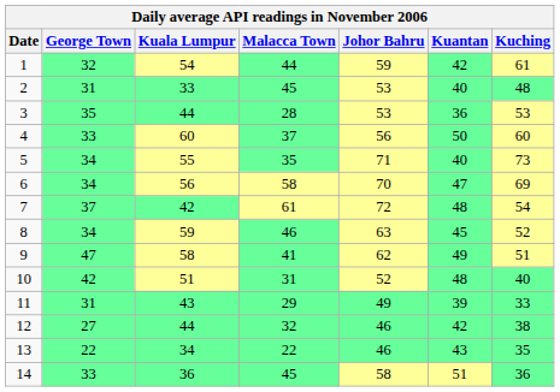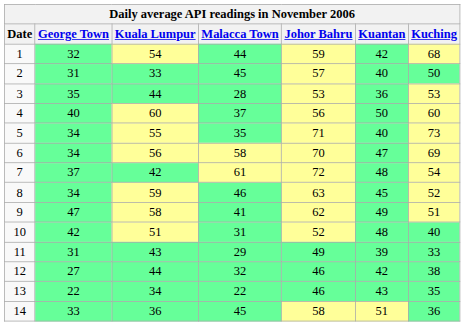 <table class="wikitable">
 <tr>
 <th colspan=7>Daily average API readings in November 2006</th>
 </tr>
 <tr>
 <th>Date</th>
 <th align=center><a href='#'>George Town</a></th>
 <th align=center><a href='#'>Kuala Lumpur</a></th>
 <th align=center><a href='#'>Malacca Town</a></th>
 <th align=center><a href='#'>Johor Bahru</a></th>
 <th align=center><a href='#'>Kuantan</a></th>
 <th align=center><a href='#'>Kuching</a></th>
 </tr>
 <tr>
 <td align=center>1</td>
 <td style="text-align:center; background:#6f9;">32</td>
 <td style="text-align:center; background:#ff9;">54</td>
 <td style="text-align:center; background:#6f9;">44</td>
 <td style="text-align:center; background:#ff9;">59</td>
 <td style="text-align:center; background:#6f9;">42</td>
-<td style="text-align:center; background:#ff9;">61</td>
+<td style="text-align:center; background:#ff9;">68</td>
 </tr>
 <tr>
 <td align=center>2</td>
 <td style="text-align:center; background:#6f9;">31</td>
 <td style="text-align:center; background:#6f9;">33</td>
 <td style="text-align:center; background:#6f9;">45</td>
-<td style="text-align:center; background:#ff9;">53</td>
+<td style="text-align:center; background:#ff9;">57</td>
 <td style="text-align:center; background:#6f9;">40</td>
-<td style="text-align:center; background:#6f9;">48</td>
+<td style="text-align:center; background:#6f9;">50</td>
 </tr>
 <tr>
 <td align=center>3</td>
 <td style="text-align:center; background:#6f9;">35</td>
 <td style="text-align:center; background:#6f9;">44</td>
 <td style="text-align:center; background:#6f9;">28</td>
 <td style="text-align:center; background:#ff9;">53</td>
 <td style="text-align:center; background:#6f9;">36</td>
 <td style="text-align:center; background:#ff9;">53</td>
 </tr>
 <tr>
 <td align=center>4</td>
-<td style="text-align:center; background:#6f9;">33</td>
+<td style="text-align:center; background:#6f9;">40</td>
 <td style="text-align:center; background:#ff9;">60</td>
 <td style="text-align:center; background:#6f9;">37</td>
 <td style="text-align:center; background:#ff9;">56</td>
 <td style="text-align:center; background:#6f9;">50</td>
 <td style="text-align:center; background:#ff9;">60</td>
 </tr>
 <tr>
 <td align=center>5</td>
 <td style="text-align:center; background:#6f9;">34</td>
 <td style="text-align:center; background:#ff9;">55</td>
 <td style="text-align:center; background:#6f9;">35</td>
 <td style="text-align:center; background:#ff9;">71</td>
 <td style="text-align:center; background:#6f9;">40</td>
 <td style="text-align:center; background:#ff9;">73</td>
 </tr>
 <tr>
 <td align=center>6</td>
 <td style="text-align:center; background:#6f9;">34</td>
 <td style="text-align:center; background:#ff9;">56</td>
 <td style="text-align:center; background:#ff9;">58</td>
 <td style="text-align:center; background:#ff9;">70</td>
 <td style="text-align:center; background:#6f9;">47</td>
 <td style="text-align:center; background:#ff9;">69</td>
 </tr>
 <tr>
 <td align=center>7</td>
 <td style="text-align:center; background:#6f9;">37</td>
 <td style="text-align:center; background:#6f9;">42</td>
 <td style="text-align:center; background:#ff9;">61</td>
 <td style="text-align:center; background:#ff9;">72</td>
 <td style="text-align:center; background:#6f9;">48</td>
 <td style="text-align:center; background:#ff9;">54</td>
 </tr>
 <tr>
 <td align=center>8</td>
 <td style="text-align:center; background:#6f9;">34</td>
 <td style="text-align:center; background:#ff9;">59</td>
 <td style="text-align:center; background:#6f9;">46</td>
 <td style="text-align:center; background:#ff9;">63</td>
 <td style="text-align:center; background:#6f9;">45</td>
 <td style="text-align:center; background:#ff9;">52</td>
 </tr>
 <tr>
 <td align=center>9</td>
 <td style="text-align:center; background:#6f9;">47</td>
 <td style="text-align:center; background:#ff9;">58</td>
 <td style="text-align:center; background:#6f9;">41</td>
 <td style="text-align:center; background:#ff9;">62</td>
 <td style="text-align:center; background:#6f9;">49</td>
 <td style="text-align:center; background:#ff9;">51</td>
 </tr>
 <tr>
 <td align=center>10</td>
 <td style="text-align:center; background:#6f9;">42</td>
 <td style="text-align:center; background:#ff9;">51</td>
 <td style="text-align:center; background:#6f9;">31</td>
 <td style="text-align:center; background:#ff9;">52</td>
 <td style="text-align:center; background:#6f9;">48</td>
 <td style="text-align:center; background:#6f9;">40</td>
 </tr>
 <tr>
 <td align=center>11</td>
 <td style="text-align:center; background:#6f9;">31</td>
 <td style="text-align:center; background:#6f9;">43</td>
 <td style="text-align:center; background:#6f9;">29</td>
 <td style="text-align:center; background:#6f9;">49</td>
 <td style="text-align:center; background:#6f9;">39</td>
 <td style="text-align:center; background:#6f9;">33</td>
 </tr>
 <tr>
 <td align=center>12</td>
 <td style="text-align:center; background:#6f9;">27</td>
 <td style="text-align:center; background:#6f9;">44</td>
 <td style="text-align:center; background:#6f9;">32</td>
 <td style="text-align:center; background:#6f9;">46</td>
 <td style="text-align:center; background:#6f9;">42</td>
 <td style="text-align:center; background:#6f9;">38</td>
 </tr>
 <tr>
 <td align=center>13</td>
 <td style="text-align:center; background:#6f9;">22</td>
 <td style="text-align:center; background:#6f9;">34</td>
 <td style="text-align:center; background:#6f9;">22</td>
 <td style="text-align:center; background:#6f9;">46</td>
 <td style="text-align:center; background:#6f9;">43</td>
 <td style="text-align:center; background:#6f9;">35</td>
 </tr>
 <tr>
 <td align=center>14</td>
 <td style="text-align:center; background:#6f9;">33</td>
 <td style="text-align:center; background:#6f9;">36</td>
 <td style="text-align:center; background:#6f9;">45</td>
 <td style="text-align:center; background:#ff9;">58</td>
 <td style="text-align:center; background:#ff9;">51</td>
 <td style="text-align:center; background:#6f9;">36</td>
 </tr>
 </table>
